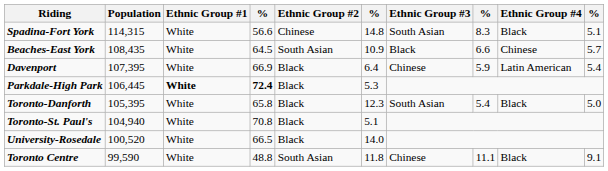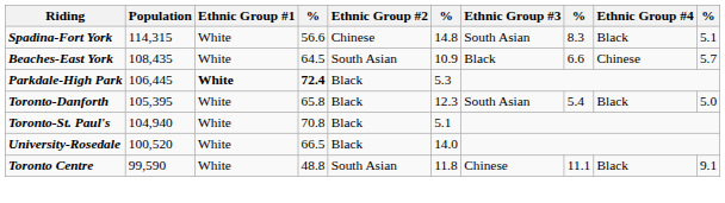 <table class="wikitable sortable">
 <tr>
 <th>Riding</th>
 <th>Population</th>
 <th>Ethnic Group #1</th>
 <th>%</th>
 <th>Ethnic Group #2</th>
 <th>%</th>
 <th>Ethnic Group #3</th>
 <th>%</th>
 <th>Ethnic Group #4</th>
 <th>%</th>
 </tr>
 <tr>
 <td><strong><em>Spadina-Fort York</em></strong></td>
 <td>114,315</td>
 <td>White</td>
 <td>56.6</td>
 <td>Chinese</td>
 <td>14.8</td>
 <td>South Asian</td>
 <td>8.3</td>
 <td>Black</td>
 <td>5.1</td>
 </tr>
 <tr>
 <td><strong><em>Beaches-East York</em></strong></td>
 <td>108,435</td>
 <td>White</td>
 <td>64.5</td>
 <td>South Asian</td>
 <td>10.9</td>
 <td>Black</td>
 <td>6.6</td>
 <td>Chinese</td>
 <td>5.7</td>
-</tr>
-<tr>
-<td><strong><em>Davenport</em></strong></td>
-<td>107,395</td>
-<td>White</td>
-<td>66.9</td>
-<td>Black</td>
-<td>6.4</td>
-<td>Chinese</td>
-<td>5.9</td>
-<td>Latin American</td>
-<td>5.4</td>
 </tr>
 <tr>
 <td><strong><em>Parkdale-High Park</em></strong></td>
 <td>106,445</td>
 <td><strong>White</strong></td>
 <td><strong>72.4</strong></td>
 <td>Black</td>
 <td>5.3</td>
 <td colspan="4"></td>
 </tr>
 <tr>
 <td><strong><em>Toronto-Danforth</em></strong></td>
 <td>105,395</td>
 <td>White</td>
 <td>65.8</td>
 <td>Black</td>
 <td>12.3</td>
 <td>South Asian</td>
 <td>5.4</td>
 <td>Black</td>
 <td>5.0</td>
 </tr>
 <tr>
 <td><strong><em>Toronto-St. Paul's</em></strong></td>
 <td>104,940</td>
 <td>White</td>
 <td>70.8</td>
 <td>Black</td>
 <td>5.1</td>
 <td colspan="4"></td>
 </tr>
 <tr>
 <td><strong><em>University-Rosedale</em></strong></td>
 <td>100,520</td>
 <td>White</td>
 <td>66.5</td>
 <td>Black</td>
 <td>14.0</td>
 <td colspan="4"></td>
 </tr>
 <tr>
 <td><strong><em>Toronto Centre</em></strong></td>
 <td>99,590</td>
 <td>White</td>
 <td>48.8</td>
 <td>South Asian</td>
 <td>11.8</td>
 <td>Chinese</td>
 <td>11.1</td>
 <td>Black</td>
 <td>9.1</td>
 </tr>
 </table>
